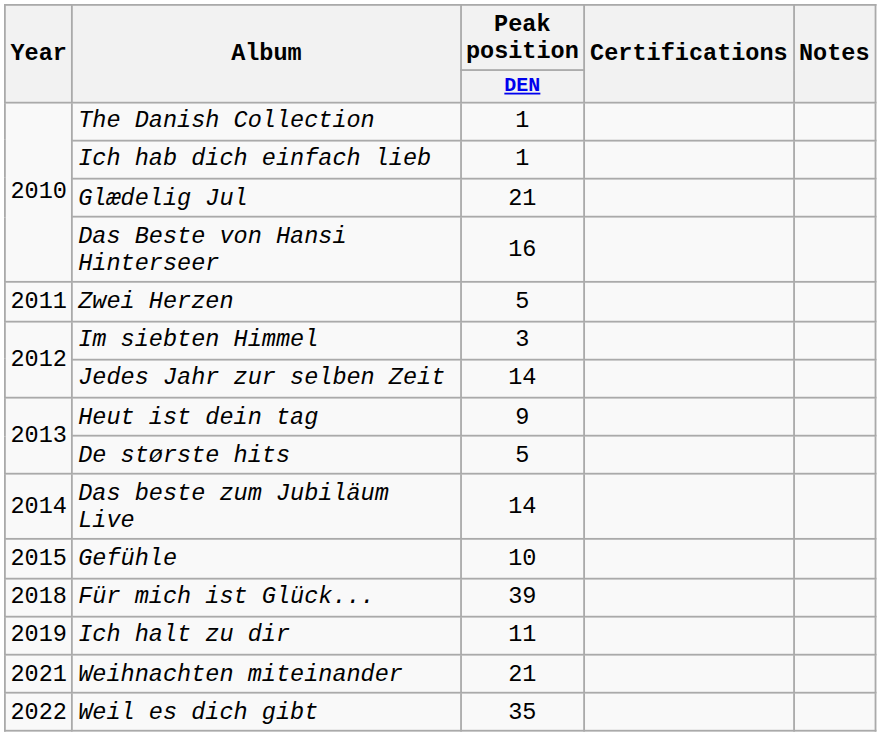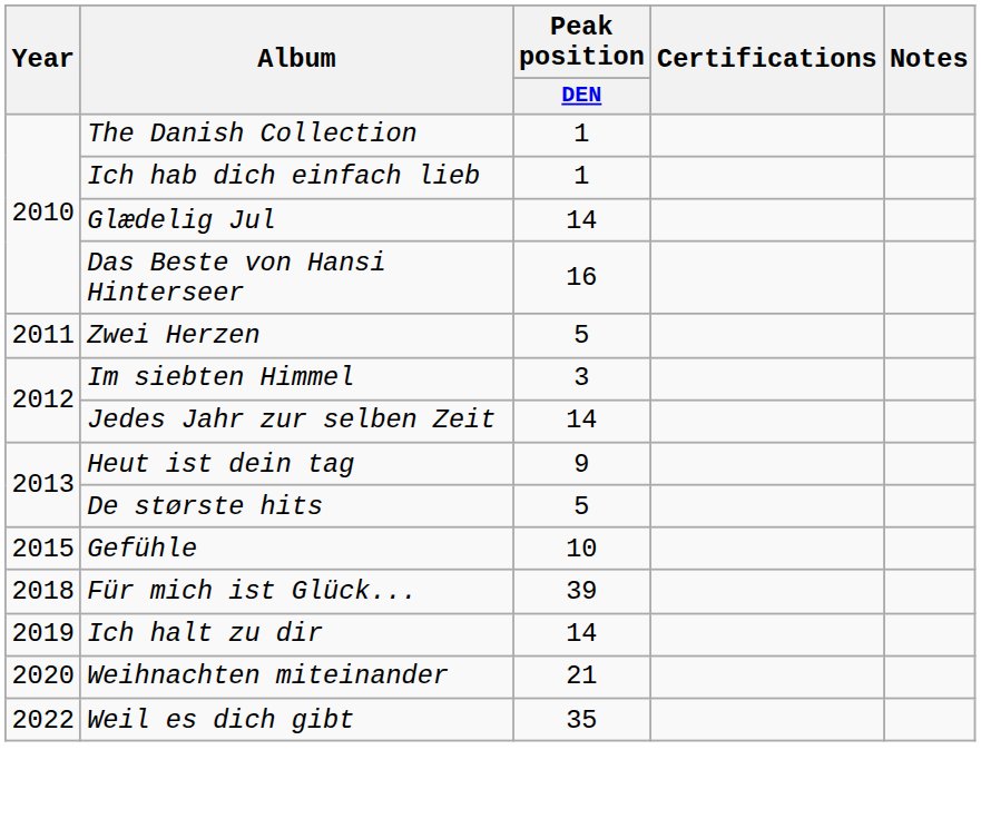 <table class="wikitable plainrowheaders" style="text-align:center;">
 <tr>
 <th scope="col" rowspan="2">Year</th>
 <th scope="col" rowspan="2" style="width:16em;">Album</th>
 <th scope="col">Peak position</th>
 <th scope="col" rowspan="2">Certifications</th>
 <th scope="col" rowspan="2">Notes</th>
 </tr>
 <tr>
 <th scope="col" style="width:3em;font-size:85%;"><a href='#'>DEN</a><br></th>
 </tr>
 <tr>
 <td rowspan="4">2010</td>
 <td style="text-align:left;"><em>The Danish Collection</em></td>
 <td>1</td>
 <td style="text-align:left;"></td>
 <td style="text-align:left;"></td>
 </tr>
 <tr>
 <td style="text-align:left;"><em>Ich hab dich einfach lieb</em></td>
 <td>1</td>
 <td style="text-align:left;"></td>
 <td style="text-align:left;"></td>
 </tr>
 <tr>
 <td style="text-align:left;"><em>Glædelig Jul</em></td>
-<td>21</td>
+<td>14</td>
 <td style="text-align:left;"></td>
 <td style="text-align:left;"></td>
 </tr>
 <tr>
 <td style="text-align:left;"><em>Das Beste von Hansi Hinterseer</em></td>
 <td>16</td>
 <td style="text-align:left;"></td>
 <td style="text-align:left;"></td>
 </tr>
 <tr>
 <td>2011</td>
 <td style="text-align:left;"><em>Zwei Herzen</em></td>
 <td>5</td>
 <td style="text-align:left;"></td>
 <td style="text-align:left;"></td>
 </tr>
 <tr>
 <td rowspan="2">2012</td>
 <td style="text-align:left;"><em>Im siebten Himmel</em></td>
 <td>3</td>
 <td style="text-align:left;"></td>
 <td style="text-align:left;"></td>
 </tr>
 <tr>
 <td style="text-align:left;"><em>Jedes Jahr zur selben Zeit</em></td>
 <td>14</td>
 <td style="text-align:left;"></td>
 <td style="text-align:left;"></td>
 </tr>
 <tr>
 <td rowspan="2">2013</td>
 <td style="text-align:left;"><em>Heut ist dein tag</em></td>
 <td>9</td>
 <td style="text-align:left;"></td>
 <td style="text-align:left;"></td>
 </tr>
 <tr>
 <td style="text-align:left;"><em>De største hits</em></td>
 <td>5</td>
 <td style="text-align:left;"></td>
 <td style="text-align:left;"></td>
 </tr>
 <tr>
-<td>2014</td>
-<td style="text-align:left;"><em>Das beste zum Jubiläum Live</em></td>
-<td>14</td>
-<td style="text-align:left;"></td>
-<td style="text-align:left;"></td>
-</tr>
-<tr>
 <td>2015</td>
 <td style="text-align:left;"><em>Gefühle</em></td>
 <td>10</td>
 <td style="text-align:left;"></td>
 <td style="text-align:left;"></td>
 </tr>
 <tr>
 <td>2018</td>
 <td style="text-align:left;"><em>Für mich ist Glück...</em></td>
 <td>39</td>
 <td style="text-align:left;"></td>
 <td style="text-align:left;"></td>
 </tr>
 <tr>
 <td>2019</td>
 <td style="text-align:left;"><em>Ich halt zu dir</em></td>
-<td>11</td>
+<td>14</td>
 <td style="text-align:left;"></td>
 <td style="text-align:left;"></td>
 </tr>
 <tr>
-<td>2021</td>
+<td>2020</td>
 <td style="text-align:left;"><em>Weihnachten miteinander</em></td>
 <td>21</td>
 <td style="text-align:left;"></td>
 <td style="text-align:left;"></td>
 </tr>
 <tr>
 <td>2022</td>
 <td style="text-align:left;"><em>Weil es dich gibt</em></td>
 <td>35<br></td>
 <td style="text-align:left;"></td>
 <td style="text-align:left;"></td>
 </tr>
 </table>
